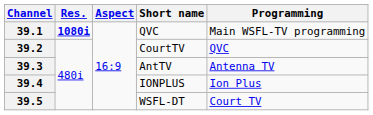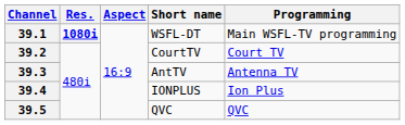 <table class="wikitable">
 <tr>
 <th scope = "col"><a href='#'>Channel</a></th>
 <th scope = "col"><a href='#'>Res.</a></th>
 <th scope = "col"><a href='#'>Aspect</a></th>
 <th scope = "col">Short name</th>
 <th scope = "col">Programming</th>
 </tr>
 <tr>
 <th scope = "row">39.1</th>
 <td><strong><a href='#'>1080i</a></strong></td>
 <td rowspan=5><a href='#'>16:9</a></td>
-<td>QVC</td>
+<td>WSFL-DT</td>
 <td>Main WSFL-TV programming</td>
 </tr>
 <tr>
 <th scope = "row">39.2</th>
 <td rowspan=4><a href='#'>480i</a></td>
 <td>CourtTV</td>
-<td><a href='#'>QVC</a></td>
+<td><a href='#'>Court TV</a></td>
 </tr>
 <tr>
 <th scope = "row">39.3</th>
 <td>AntTV</td>
 <td><a href='#'>Antenna TV</a></td>
 </tr>
 <tr>
 <th scope = "row">39.4</th>
 <td>IONPLUS</td>
 <td><a href='#'>Ion Plus</a></td>
 </tr>
 <tr>
 <th scope = "row">39.5</th>
-<td>WSFL-DT</td>
-<td><a href='#'>Court TV</a></td>
+<td>QVC</td>
+<td><a href='#'>QVC</a></td>
 </tr>
 </table>
